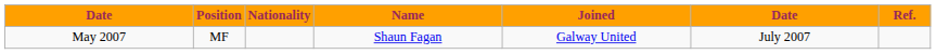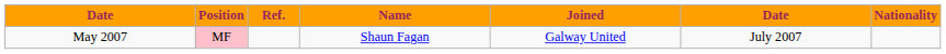 <table class="wikitable"  style="text-align:center; font-size:90%; ">
 <tr>
 <th style="background:#ffa000; color:#98285c; width:200px;">Date</th>
 <th style="background:#ffa000; color:#98285c; width:50px;">Position</th>
-<th style="background:#ffa000; color:#98285c; width:50px;">Nationality</th>
+<th style="background:#ffa000; color:#98285c; width:50px;">Ref.</th>
 <th style="background:#ffa000; color:#98285c; width:200px;">Name</th>
 <th style="background:#ffa000; color:#98285c; width:200px;">Joined</th>
 <th style="background:#ffa000; color:#98285c; width:200px;">Date</th>
-<th style="background:#ffa000; color:#98285c; width:50px;">Ref.</th>
+<th style="background:#ffa000; color:#98285c; width:50px;">Nationality</th>
 </tr>
 <tr>
 <td>May 2007</td>
-<td>MF</td>
+<td style="background: pink;">MF</td>
 <td></td>
 <td><a href='#'>Shaun Fagan</a></td>
 <td> <a href='#'>Galway United</a></td>
 <td>July 2007</td>
 <td></td>
 </tr>
 </table>
